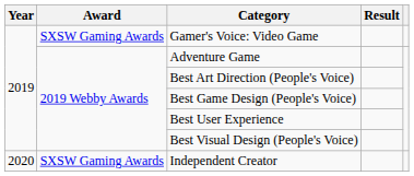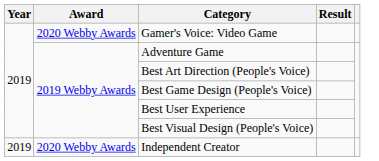 <table class="wikitable sortable">
 <tr>
 <th>Year</th>
 <th>Award</th>
 <th>Category</th>
 <th>Result</th>
 <th></th>
 </tr>
 <tr>
 <td rowspan="6" style="text-align:center;">2019</td>
-<td><a href='#'>SXSW Gaming Awards</a></td>
+<td><a href='#'>2020 Webby Awards</a></td>
 <td>Gamer's Voice: Video Game</td>
 <td></td>
 <td style="text-align:center;"></td>
 </tr>
 <tr>
 <td rowspan="5"><a href='#'>2019 Webby Awards</a></td>
 <td>Adventure Game</td>
 <td></td>
 <td rowspan="5" style="text-align:center;"></td>
 </tr>
 <tr>
 <td>Best Art Direction (People's Voice)</td>
 <td></td>
 </tr>
 <tr>
 <td>Best Game Design (People's Voice)</td>
 <td></td>
 </tr>
 <tr>
 <td>Best User Experience</td>
 <td></td>
 </tr>
 <tr>
 <td>Best Visual Design (People's Voice)</td>
 <td></td>
 </tr>
 <tr>
-<td>2020</td>
-<td><a href='#'>SXSW Gaming Awards</a></td>
+<td>2019</td>
+<td><a href='#'>2020 Webby Awards</a></td>
 <td>Independent Creator</td>
 <td></td>
 <td style="text-align:center;"></td>
 </tr>
 </table>
